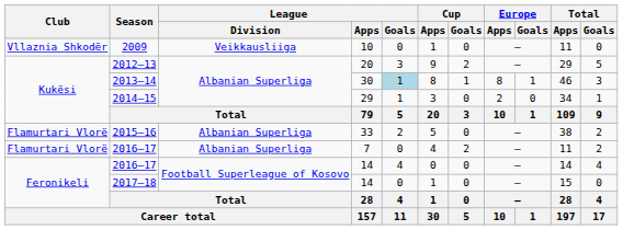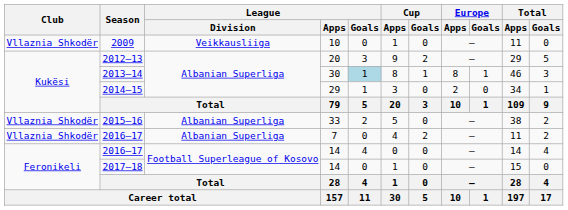 <table class="wikitable" style="text-align: center;">
 <tr>
 <th rowspan="2">Club</th>
 <th rowspan="2">Season</th>
 <th colspan="3">League</th>
 <th colspan="2">Cup</th>
 <th colspan="2"><a href='#'>Europe</a></th>
 <th colspan="2">Total</th>
 </tr>
 <tr>
 <th>Division</th>
 <th>Apps</th>
 <th>Goals</th>
 <th>Apps</th>
 <th>Goals</th>
 <th>Apps</th>
 <th>Goals</th>
 <th>Apps</th>
 <th>Goals</th>
 </tr>
 <tr>
 <td rowspan="1"><a href='#'>Vllaznia Shkodër</a></td>
 <td><a href='#'>2009</a></td>
 <td rowspan="1"><a href='#'>Veikkausliiga</a></td>
 <td>10</td>
 <td>0</td>
 <td>1</td>
 <td>0</td>
 <td colspan="2">—</td>
 <td>11</td>
 <td>0</td>
 </tr>
 <tr>
 <td rowspan="4"><a href='#'>Kukësi</a></td>
 <td><a href='#'>2012–13</a></td>
 <td rowspan="3"><a href='#'>Albanian Superliga</a></td>
 <td>20</td>
 <td>3</td>
 <td>9</td>
 <td>2</td>
 <td colspan="2">—</td>
 <td>29</td>
 <td>5</td>
 </tr>
 <tr>
 <td><a href='#'>2013–14</a></td>
 <td>30</td>
 <td style="background: lightblue;">1</td>
 <td>8</td>
 <td>1</td>
 <td>8</td>
 <td>1</td>
 <td>46</td>
 <td>3</td>
 </tr>
 <tr>
 <td><a href='#'>2014–15</a></td>
 <td>29</td>
 <td>1</td>
 <td>3</td>
 <td>0</td>
 <td>2</td>
 <td>0</td>
 <td>34</td>
 <td>1</td>
 </tr>
 <tr>
 <th colspan="2">Total</th>
 <th>79</th>
 <th>5</th>
 <th>20</th>
 <th>3</th>
 <th>10</th>
 <th>1</th>
 <th>109</th>
 <th>9</th>
 </tr>
 <tr>
-<td rowspan="1"><a href='#'>Flamurtari Vlorë</a></td>
+<td rowspan="1"><a href='#'>Vllaznia Shkodër</a></td>
 <td><a href='#'>2015–16</a></td>
 <td rowspan="1"><a href='#'>Albanian Superliga</a></td>
 <td>33</td>
 <td>2</td>
 <td>5</td>
 <td>0</td>
 <td colspan="2">—</td>
 <td>38</td>
 <td>2</td>
 </tr>
 <tr>
-<td rowspan="1"><a href='#'>Flamurtari Vlorë</a></td>
+<td rowspan="1"><a href='#'>Vllaznia Shkodër</a></td>
 <td><a href='#'>2016–17</a></td>
 <td rowspan="1"><a href='#'>Albanian Superliga</a></td>
 <td>7</td>
 <td>0</td>
 <td>4</td>
 <td>2</td>
 <td colspan="2">—</td>
 <td>11</td>
 <td>2</td>
 </tr>
 <tr>
 <td rowspan="3"><a href='#'>Feronikeli</a></td>
 <td><a href='#'>2016–17</a></td>
 <td rowspan="2"><a href='#'>Football Superleague of Kosovo</a></td>
 <td>14</td>
 <td>4</td>
 <td>0</td>
 <td>0</td>
 <td colspan="2">—</td>
 <td>14</td>
 <td>4</td>
 </tr>
 <tr>
 <td><a href='#'>2017–18</a></td>
 <td>14</td>
 <td>0</td>
 <td>1</td>
 <td>0</td>
 <td colspan="2">—</td>
 <td>15</td>
 <td>0</td>
 </tr>
 <tr>
 <th colspan="2">Total</th>
 <th>28</th>
 <th>4</th>
 <th>1</th>
 <th>0</th>
 <th colspan="2">—</th>
 <th>28</th>
 <th>4</th>
 </tr>
 <tr>
 <th colspan="3">Career total</th>
 <th>157</th>
 <th>11</th>
 <th>30</th>
 <th>5</th>
 <th>10</th>
 <th>1</th>
 <th>197</th>
 <th>17</th>
 </tr>
 </table>
